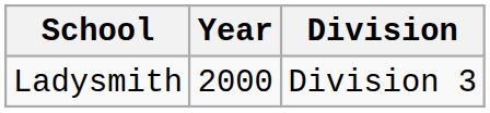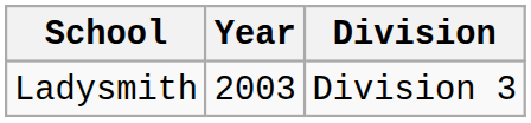 <table class="wikitable">
 <tr>
 <th>School</th>
 <th>Year</th>
 <th>Division</th>
 </tr>
 <tr>
 <td>Ladysmith</td>
-<td>2000</td>
+<td>2003</td>
 <td>Division 3</td>
 </tr>
 </table>
